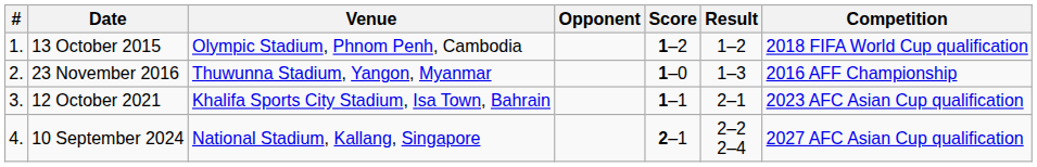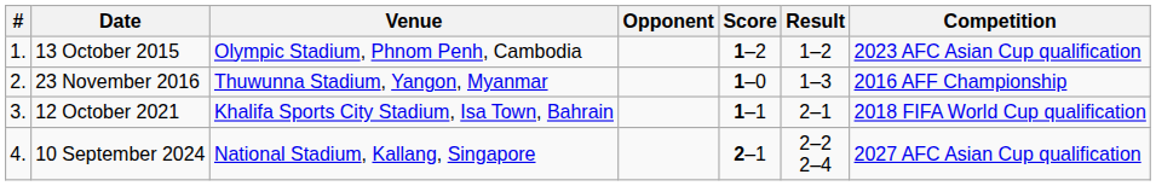 <table class="wikitable" style="font-size:90%">
 <tr>
 <th>#</th>
 <th>Date</th>
 <th>Venue</th>
 <th>Opponent</th>
 <th>Score</th>
 <th>Result</th>
 <th>Competition</th>
 </tr>
 <tr>
 <td>1.</td>
 <td>13 October 2015</td>
 <td><a href='#'>Olympic Stadium</a>, <a href='#'>Phnom Penh</a>, Cambodia</td>
 <td></td>
 <td style="text-align:center;"><strong>1</strong>–2</td>
 <td style="text-align:center;">1–2</td>
-<td><a href='#'>2018 FIFA World Cup qualification</a></td>
+<td><a href='#'>2023 AFC Asian Cup qualification</a></td>
 </tr>
 <tr>
 <td>2.</td>
 <td>23 November 2016</td>
 <td><a href='#'>Thuwunna Stadium</a>, <a href='#'>Yangon</a>, <a href='#'>Myanmar</a></td>
 <td></td>
 <td style="text-align:center;"><strong>1</strong>–0</td>
 <td style="text-align:center;">1–3</td>
 <td><a href='#'>2016 AFF Championship</a></td>
 </tr>
 <tr>
 <td>3.</td>
 <td>12 October 2021</td>
 <td><a href='#'>Khalifa Sports City Stadium</a>, <a href='#'>Isa Town</a>, <a href='#'>Bahrain</a></td>
 <td></td>
 <td style="text-align:center;"><strong>1</strong>–1</td>
 <td style="text-align:center;">2–1</td>
-<td><a href='#'>2023 AFC Asian Cup qualification</a></td>
+<td><a href='#'>2018 FIFA World Cup qualification</a></td>
 </tr>
 <tr>
 <td>4.</td>
 <td>10 September 2024</td>
 <td><a href='#'>National Stadium</a>, <a href='#'>Kallang</a>, <a href='#'>Singapore</a></td>
 <td></td>
 <td style="text-align:center;"><strong>2</strong>–1</td>
 <td style="text-align:center;">2–2 <br>2–4 </td>
 <td><a href='#'>2027 AFC Asian Cup qualification</a></td>
 </tr>
 </table>
